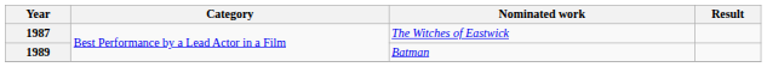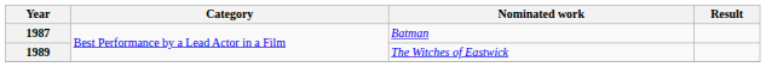 <table class=wikitable>
 <tr>
 <th scope="col" style="width:5em;">Year</th>
 <th scope="col" style="width:26em;">Category</th>
 <th scope="col" style="width:25em;">Nominated work</th>
 <th scope="col" style="width:5em;">Result</th>
 </tr>
 <tr>
 <th>1987</th>
 <td rowspan="2"><a href='#'>Best Performance by a Lead Actor in a Film</a></td>
-<td><em><a href='#'>The Witches of Eastwick</a></em></td>
+<td><em><a href='#'>Batman</a></em></td>
 <td></td>
 </tr>
 <tr>
 <th>1989</th>
-<td><em><a href='#'>Batman</a></em></td>
+<td><em><a href='#'>The Witches of Eastwick</a></em></td>
 <td></td>
 </tr>
 <tr>
 </tr>
 </table>
